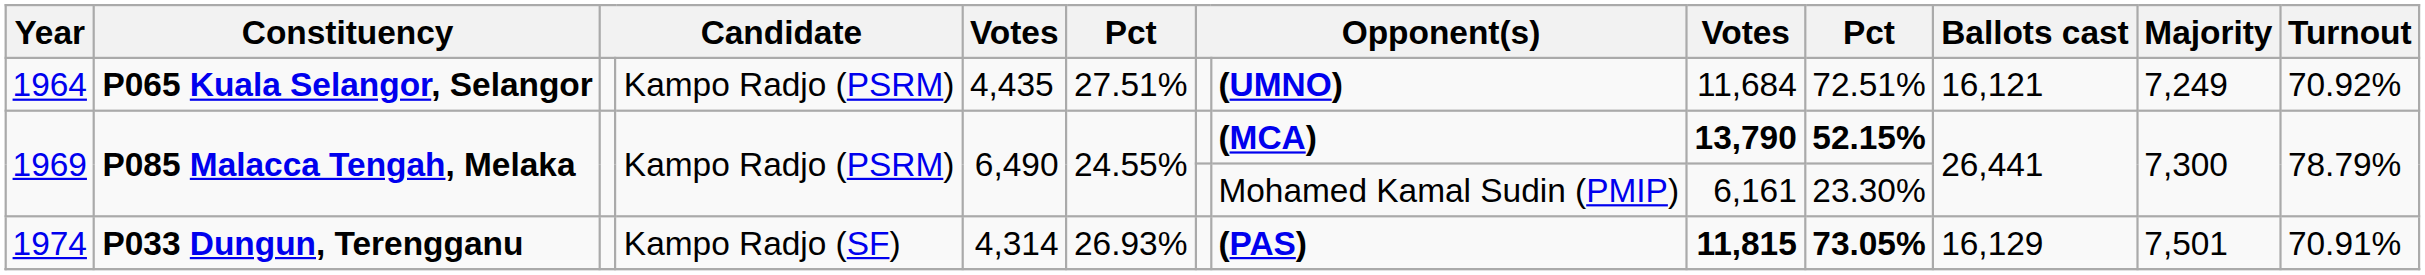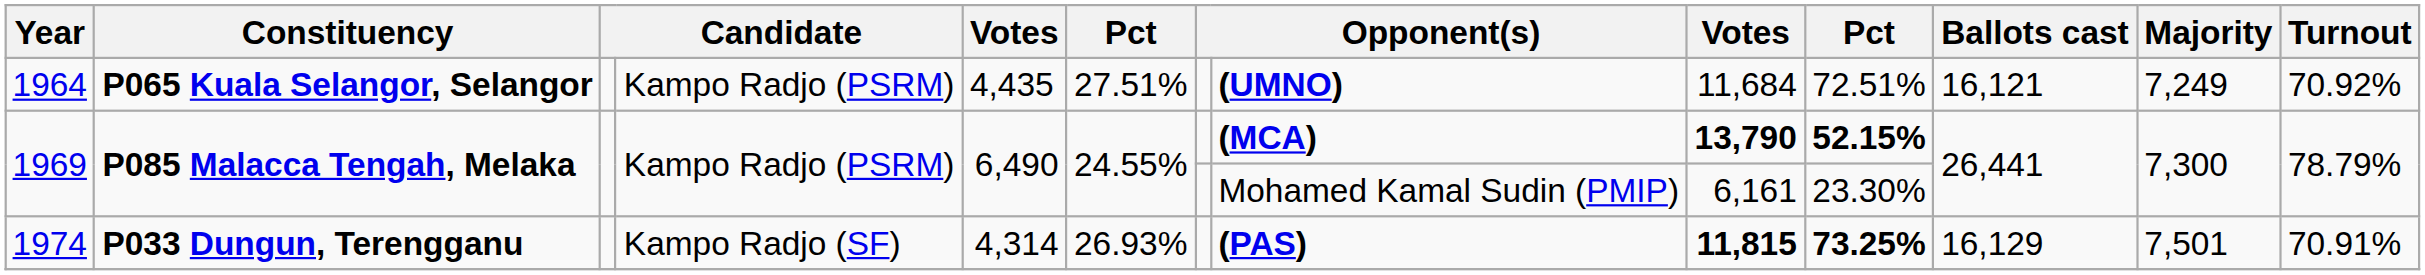 <table class="wikitable" style="margin:0.5em ; font-size:95%">
 <tr>
 <th>Year</th>
 <th>Constituency</th>
 <th colspan=2>Candidate</th>
 <th>Votes</th>
 <th>Pct</th>
 <th colspan=2>Opponent(s)</th>
 <th>Votes</th>
 <th>Pct</th>
 <th>Ballots cast</th>
 <th>Majority</th>
 <th>Turnout</th>
 </tr>
 <tr>
 <td><a href='#'>1964</a></td>
 <td><strong>P065 <a href='#'>Kuala Selangor</a>, Selangor</strong></td>
 <td></td>
 <td>Kampo Radjo (<a href='#'>PSRM</a>)</td>
 <td>4,435</td>
 <td>27.51%</td>
 <td></td>
 <td><strong></strong> <strong>(<a href='#'>UMNO</a>)</strong></td>
 <td align=right>11,684</td>
 <td>72.51%</td>
 <td>16,121</td>
 <td>7,249</td>
 <td>70.92%</td>
 </tr>
 <tr>
 <td rowspan=2><a href='#'>1969</a></td>
 <td rowspan=2><strong>P085 <a href='#'>Malacca Tengah</a>, Melaka</strong></td>
 <td rowspan=2 ></td>
 <td rowspan=2>Kampo Radjo (<a href='#'>PSRM</a>)</td>
 <td rowspan=2 align=right>6,490</td>
 <td rowspan=2>24.55%</td>
 <td></td>
 <td><strong></strong> <strong>(<a href='#'>MCA</a>)</strong></td>
 <td align=right><strong>13,790</strong></td>
 <td><strong>52.15%</strong></td>
 <td rowspan=2>26,441</td>
 <td rowspan=2>7,300</td>
 <td rowspan=2>78.79%</td>
 </tr>
 <tr>
 <td></td>
 <td>Mohamed Kamal Sudin (<a href='#'>PMIP</a>)</td>
 <td align=right>6,161</td>
 <td align=right>23.30%</td>
 </tr>
 <tr>
 <td><a href='#'>1974</a></td>
 <td><strong>P033 <a href='#'>Dungun</a>, Terengganu</strong></td>
 <td></td>
 <td>Kampo Radjo (<a href='#'>SF</a>)</td>
 <td align=right>4,314</td>
 <td>26.93%</td>
 <td></td>
 <td><strong> (<a href='#'>PAS</a>)</strong></td>
 <td align=right><strong>11,815</strong></td>
-<td><strong>73.05%</strong></td>
+<td><strong>73.25%</strong></td>
 <td>16,129</td>
 <td>7,501</td>
 <td>70.91%</td>
 </tr>
 <tr>
 </tr>
 </table>
